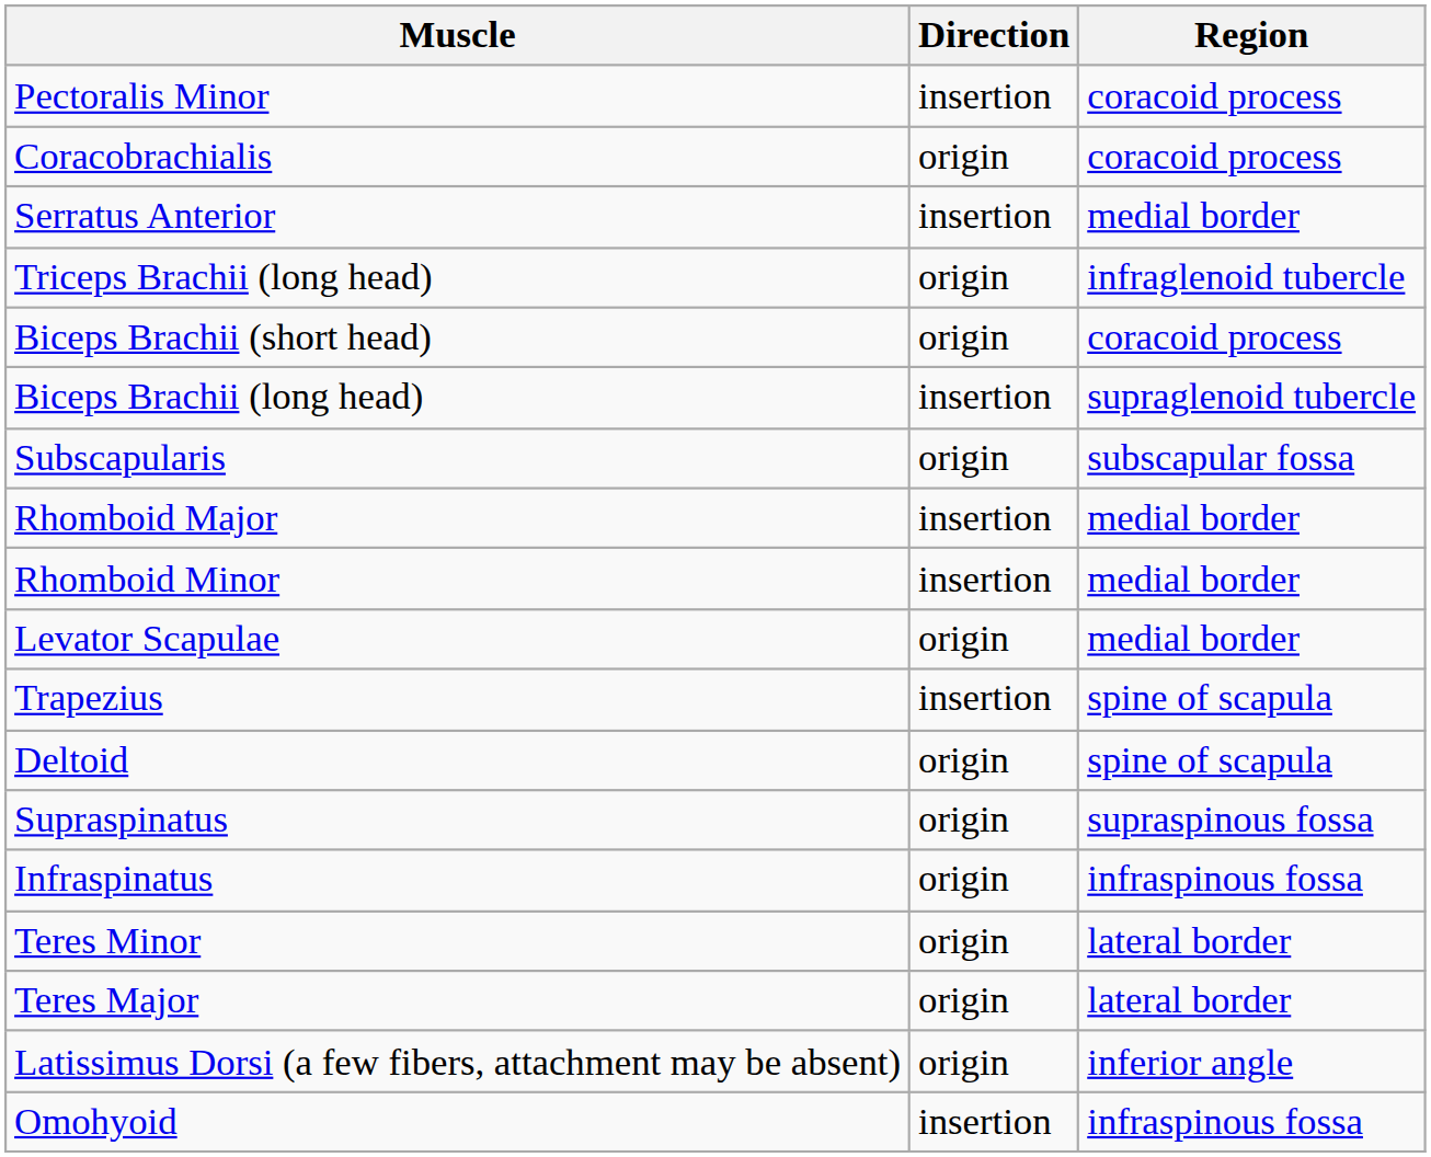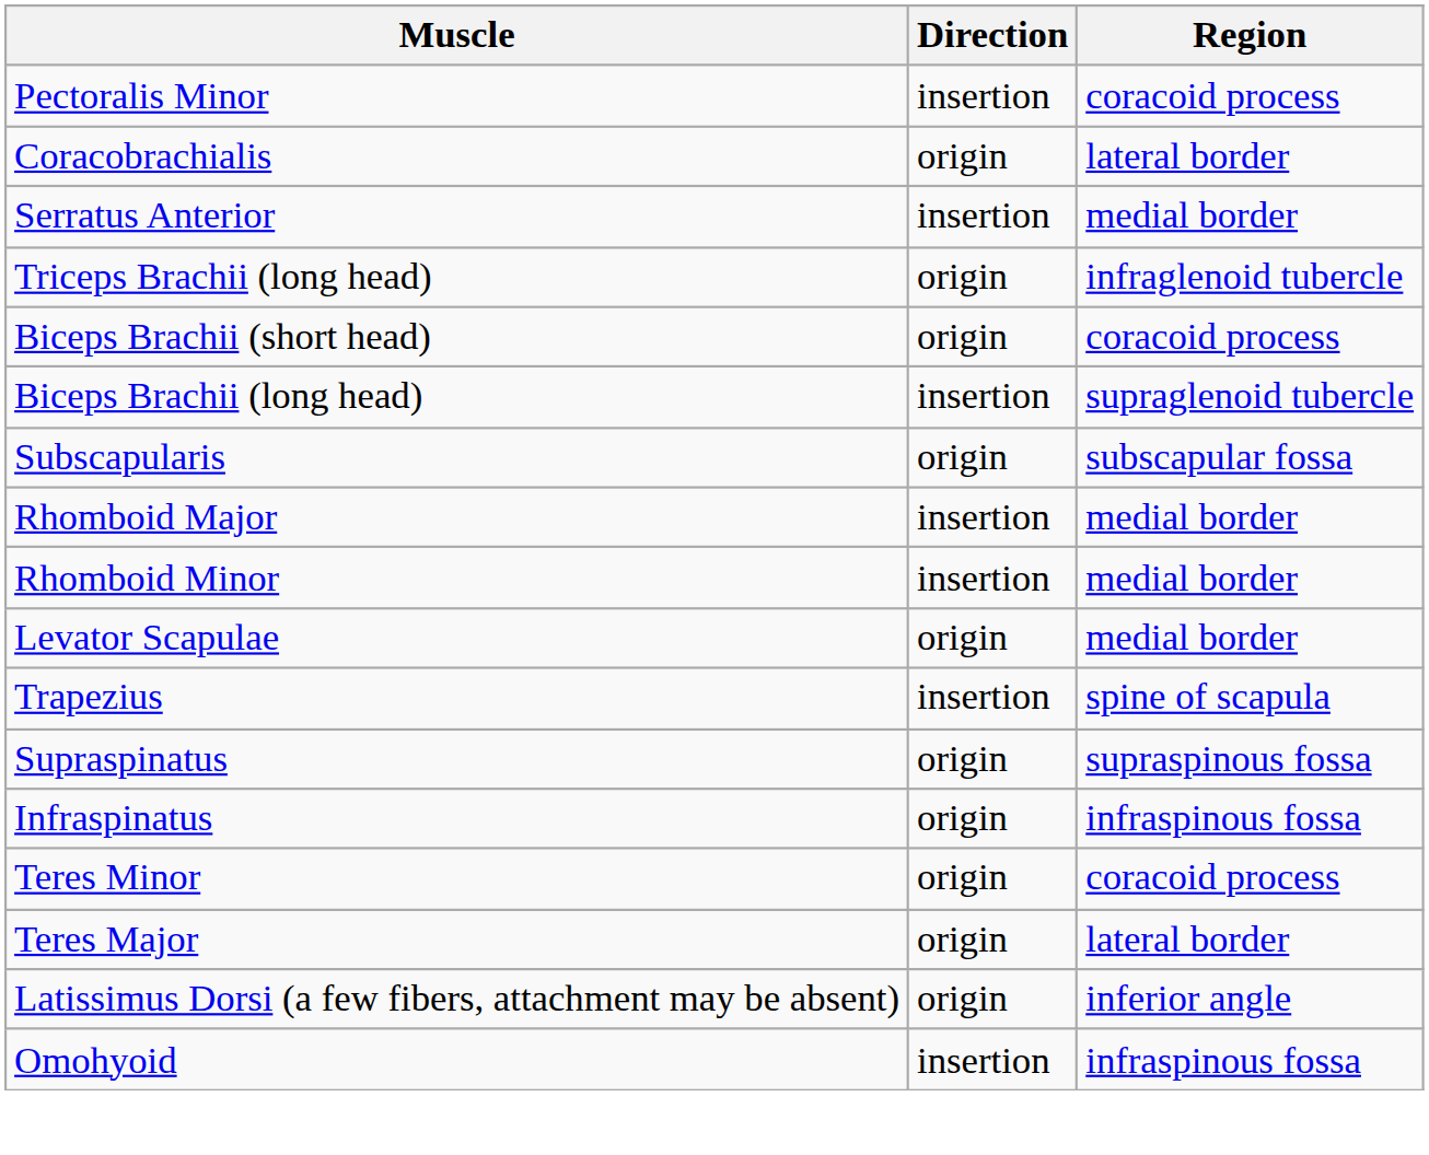 <table class="sortable wikitable">
 <tr>
 <th>Muscle</th>
 <th>Direction</th>
 <th>Region</th>
 </tr>
 <tr>
 <td><a href='#'>Pectoralis Minor</a></td>
 <td>insertion</td>
 <td><a href='#'>coracoid process</a></td>
 </tr>
 <tr>
 <td><a href='#'>Coracobrachialis</a></td>
 <td>origin</td>
-<td><a href='#'>coracoid process</a></td>
+<td><a href='#'>lateral border</a></td>
 </tr>
 <tr>
 <td><a href='#'>Serratus Anterior</a></td>
 <td>insertion</td>
 <td><a href='#'>medial border</a></td>
 </tr>
 <tr>
 <td><a href='#'>Triceps Brachii</a> (long head)</td>
 <td>origin</td>
 <td><a href='#'>infraglenoid tubercle</a></td>
 </tr>
 <tr>
 <td><a href='#'>Biceps Brachii</a> (short head)</td>
 <td>origin</td>
 <td><a href='#'>coracoid process</a></td>
 </tr>
 <tr>
 <td><a href='#'>Biceps Brachii</a> (long head)</td>
 <td>insertion</td>
 <td><a href='#'>supraglenoid tubercle</a></td>
 </tr>
 <tr>
 <td><a href='#'>Subscapularis</a></td>
 <td>origin</td>
 <td><a href='#'>subscapular fossa</a></td>
 </tr>
 <tr>
 <td><a href='#'>Rhomboid Major</a></td>
 <td>insertion</td>
 <td><a href='#'>medial border</a></td>
 </tr>
 <tr>
 <td><a href='#'>Rhomboid Minor</a></td>
 <td>insertion</td>
 <td><a href='#'>medial border</a></td>
 </tr>
 <tr>
 <td><a href='#'>Levator Scapulae</a></td>
 <td>origin</td>
 <td><a href='#'>medial border</a></td>
 </tr>
 <tr>
 <td><a href='#'>Trapezius</a></td>
 <td>insertion</td>
 <td><a href='#'>spine of scapula</a></td>
 </tr>
 <tr>
-<td><a href='#'>Deltoid</a></td>
-<td>origin</td>
-<td><a href='#'>spine of scapula</a></td>
-</tr>
-<tr>
 <td><a href='#'>Supraspinatus</a></td>
 <td>origin</td>
 <td><a href='#'>supraspinous fossa</a></td>
 </tr>
 <tr>
 <td><a href='#'>Infraspinatus</a></td>
 <td>origin</td>
 <td><a href='#'>infraspinous fossa</a></td>
 </tr>
 <tr>
 <td><a href='#'>Teres Minor</a></td>
 <td>origin</td>
-<td><a href='#'>lateral border</a></td>
+<td><a href='#'>coracoid process</a></td>
 </tr>
 <tr>
 <td><a href='#'>Teres Major</a></td>
 <td>origin</td>
 <td><a href='#'>lateral border</a></td>
 </tr>
 <tr>
 <td><a href='#'>Latissimus Dorsi</a> (a few fibers, attachment may be absent)</td>
 <td>origin</td>
 <td><a href='#'>inferior angle</a></td>
 </tr>
 <tr>
 <td><a href='#'>Omohyoid</a></td>
 <td>insertion</td>
 <td><a href='#'>infraspinous fossa</a></td>
 </tr>
 </table>
